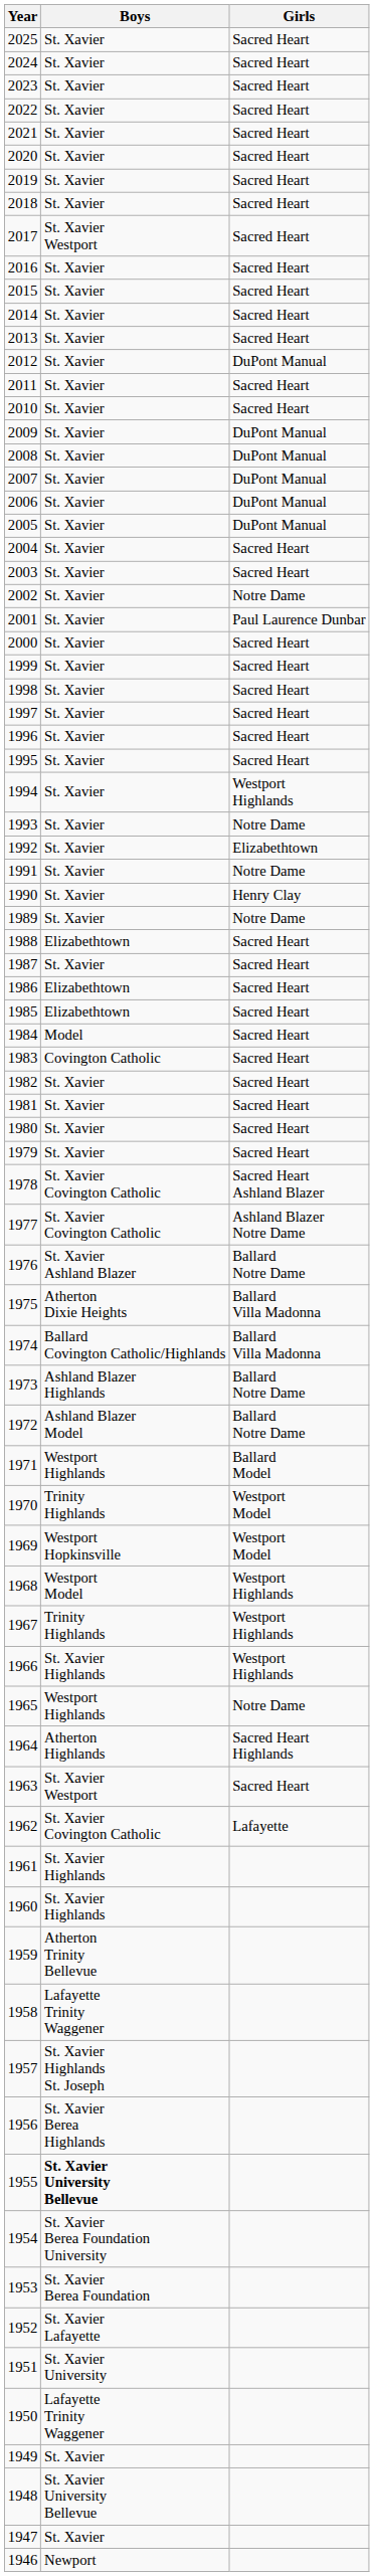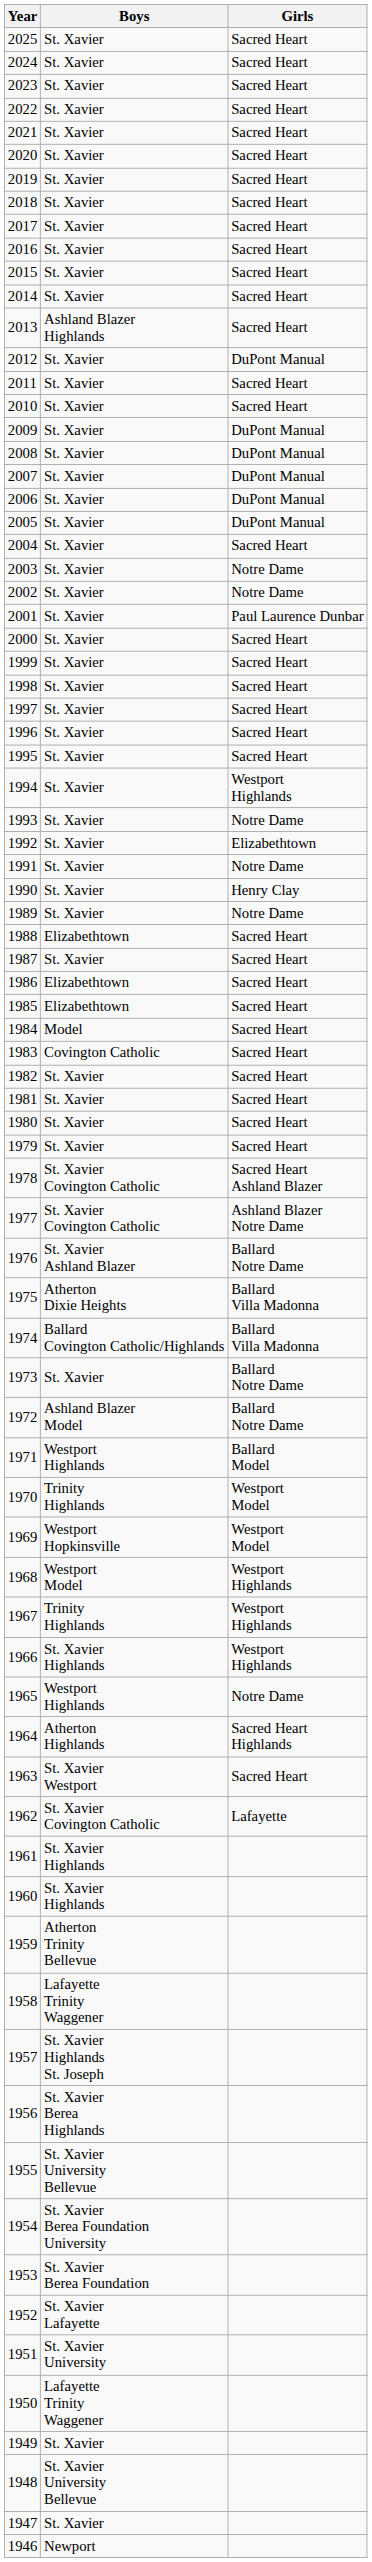 <table class="wikitable">
 <tr>
 <th>Year</th>
 <th>Boys</th>
 <th>Girls</th>
 </tr>
 <tr>
 <td>2025</td>
 <td>St. Xavier</td>
 <td>Sacred Heart</td>
 </tr>
 <tr>
 <td>2024</td>
 <td>St. Xavier</td>
 <td>Sacred Heart</td>
 </tr>
 <tr>
 <td>2023</td>
 <td>St. Xavier</td>
 <td>Sacred Heart</td>
 </tr>
 <tr>
 <td>2022</td>
 <td>St. Xavier</td>
 <td>Sacred Heart</td>
 </tr>
 <tr>
 <td>2021</td>
 <td>St. Xavier</td>
 <td>Sacred Heart</td>
 </tr>
 <tr>
 <td>2020</td>
 <td>St. Xavier</td>
 <td>Sacred Heart</td>
 </tr>
 <tr>
 <td>2019</td>
 <td>St. Xavier</td>
 <td>Sacred Heart</td>
 </tr>
 <tr>
 <td>2018</td>
 <td>St. Xavier</td>
 <td>Sacred Heart</td>
 </tr>
 <tr>
 <td>2017</td>
-<td>St. Xavier <br>Westport</td>
+<td>St. Xavier</td>
 <td>Sacred Heart</td>
 </tr>
 <tr>
 <td>2016</td>
 <td>St. Xavier</td>
 <td>Sacred Heart</td>
 </tr>
 <tr>
 <td>2015</td>
 <td>St. Xavier</td>
 <td>Sacred Heart</td>
 </tr>
 <tr>
 <td>2014</td>
 <td>St. Xavier</td>
 <td>Sacred Heart</td>
 </tr>
 <tr>
 <td>2013</td>
-<td>St. Xavier</td>
+<td>Ashland Blazer <br>Highlands</td>
 <td>Sacred Heart</td>
 </tr>
 <tr>
 <td>2012</td>
 <td>St. Xavier</td>
 <td>DuPont Manual</td>
 </tr>
 <tr>
 <td>2011</td>
 <td>St. Xavier</td>
 <td>Sacred Heart</td>
 </tr>
 <tr>
 <td>2010</td>
 <td>St. Xavier</td>
 <td>Sacred Heart</td>
 </tr>
 <tr>
 <td>2009</td>
 <td>St. Xavier</td>
 <td>DuPont Manual</td>
 </tr>
 <tr>
 <td>2008</td>
 <td>St. Xavier</td>
 <td>DuPont Manual</td>
 </tr>
 <tr>
 <td>2007</td>
 <td>St. Xavier</td>
 <td>DuPont Manual</td>
 </tr>
 <tr>
 <td>2006</td>
 <td>St. Xavier</td>
 <td>DuPont Manual</td>
 </tr>
 <tr>
 <td>2005</td>
 <td>St. Xavier</td>
 <td>DuPont Manual</td>
 </tr>
 <tr>
 <td>2004</td>
 <td>St. Xavier</td>
 <td>Sacred Heart</td>
 </tr>
 <tr>
 <td>2003</td>
 <td>St. Xavier</td>
-<td>Sacred Heart</td>
+<td>Notre Dame</td>
 </tr>
 <tr>
 <td>2002</td>
 <td>St. Xavier</td>
 <td>Notre Dame</td>
 </tr>
 <tr>
 <td>2001</td>
 <td>St. Xavier</td>
 <td>Paul Laurence Dunbar</td>
 </tr>
 <tr>
 <td>2000</td>
 <td>St. Xavier</td>
 <td>Sacred Heart</td>
 </tr>
 <tr>
 <td>1999</td>
 <td>St. Xavier</td>
 <td>Sacred Heart</td>
 </tr>
 <tr>
 <td>1998</td>
 <td>St. Xavier</td>
 <td>Sacred Heart</td>
 </tr>
 <tr>
 <td>1997</td>
 <td>St. Xavier</td>
 <td>Sacred Heart</td>
 </tr>
 <tr>
 <td>1996</td>
 <td>St. Xavier</td>
 <td>Sacred Heart</td>
 </tr>
 <tr>
 <td>1995</td>
 <td>St. Xavier</td>
 <td>Sacred Heart</td>
 </tr>
 <tr>
 <td>1994</td>
 <td>St. Xavier</td>
 <td>Westport <br>Highlands</td>
 </tr>
 <tr>
 <td>1993</td>
 <td>St. Xavier</td>
 <td>Notre Dame</td>
 </tr>
 <tr>
 <td>1992</td>
 <td>St. Xavier</td>
 <td>Elizabethtown</td>
 </tr>
 <tr>
 <td>1991</td>
 <td>St. Xavier</td>
 <td>Notre Dame</td>
 </tr>
 <tr>
 <td>1990</td>
 <td>St. Xavier</td>
 <td>Henry Clay</td>
 </tr>
 <tr>
 <td>1989</td>
 <td>St. Xavier</td>
 <td>Notre Dame</td>
 </tr>
 <tr>
 <td>1988</td>
 <td>Elizabethtown</td>
 <td>Sacred Heart</td>
 </tr>
 <tr>
 <td>1987</td>
 <td>St. Xavier</td>
 <td>Sacred Heart</td>
 </tr>
 <tr>
 <td>1986</td>
 <td>Elizabethtown</td>
 <td>Sacred Heart</td>
 </tr>
 <tr>
 <td>1985</td>
 <td>Elizabethtown</td>
 <td>Sacred Heart</td>
 </tr>
 <tr>
 <td>1984</td>
 <td>Model</td>
 <td>Sacred Heart</td>
 </tr>
 <tr>
 <td>1983</td>
 <td>Covington Catholic</td>
 <td>Sacred Heart</td>
 </tr>
 <tr>
 <td>1982</td>
 <td>St. Xavier</td>
 <td>Sacred Heart</td>
 </tr>
 <tr>
 <td>1981</td>
 <td>St. Xavier</td>
 <td>Sacred Heart</td>
 </tr>
 <tr>
 <td>1980</td>
 <td>St. Xavier</td>
 <td>Sacred Heart</td>
 </tr>
 <tr>
 <td>1979</td>
 <td>St. Xavier</td>
 <td>Sacred Heart</td>
 </tr>
 <tr>
 <td>1978</td>
 <td>St. Xavier <br>Covington Catholic</td>
 <td>Sacred Heart <br>Ashland Blazer</td>
 </tr>
 <tr>
 <td>1977</td>
 <td>St. Xavier <br>Covington Catholic</td>
 <td>Ashland Blazer <br>Notre Dame</td>
 </tr>
 <tr>
 <td>1976</td>
 <td>St. Xavier <br>Ashland Blazer</td>
 <td>Ballard <br>Notre Dame</td>
 </tr>
 <tr>
 <td>1975</td>
 <td>Atherton <br>Dixie Heights</td>
 <td>Ballard <br>Villa Madonna</td>
 </tr>
 <tr>
 <td>1974</td>
 <td>Ballard <br>Covington Catholic/Highlands</td>
 <td>Ballard <br>Villa Madonna</td>
 </tr>
 <tr>
 <td>1973</td>
-<td>Ashland Blazer <br>Highlands</td>
+<td>St. Xavier</td>
 <td>Ballard <br>Notre Dame</td>
 </tr>
 <tr>
 <td>1972</td>
 <td>Ashland Blazer <br>Model</td>
 <td>Ballard <br>Notre Dame</td>
 </tr>
 <tr>
 <td>1971</td>
 <td>Westport <br>Highlands</td>
 <td>Ballard <br>Model</td>
 </tr>
 <tr>
 <td>1970</td>
 <td>Trinity <br>Highlands</td>
 <td>Westport <br>Model</td>
 </tr>
 <tr>
 <td>1969</td>
 <td>Westport <br>Hopkinsville</td>
 <td>Westport <br>Model</td>
 </tr>
 <tr>
 <td>1968</td>
 <td>Westport <br>Model</td>
 <td>Westport <br>Highlands</td>
 </tr>
 <tr>
 <td>1967</td>
 <td>Trinity <br>Highlands</td>
 <td>Westport <br>Highlands</td>
 </tr>
 <tr>
 <td>1966</td>
 <td>St. Xavier <br>Highlands</td>
 <td>Westport <br>Highlands</td>
 </tr>
 <tr>
 <td>1965</td>
 <td>Westport <br>Highlands</td>
 <td>Notre Dame</td>
 </tr>
 <tr>
 <td>1964</td>
 <td>Atherton <br>Highlands</td>
 <td>Sacred Heart <br>Highlands</td>
 </tr>
 <tr>
 <td>1963</td>
 <td>St. Xavier <br>Westport</td>
 <td>Sacred Heart</td>
 </tr>
 <tr>
 <td>1962</td>
 <td>St. Xavier <br>Covington Catholic</td>
 <td>Lafayette</td>
 </tr>
 <tr>
 <td>1961</td>
 <td>St. Xavier <br>Highlands</td>
 <td></td>
 </tr>
 <tr>
 <td>1960</td>
 <td>St. Xavier <br>Highlands</td>
 <td></td>
 </tr>
 <tr>
 <td>1959</td>
 <td>Atherton <br>Trinity <br>Bellevue</td>
 <td></td>
 </tr>
 <tr>
 <td>1958</td>
 <td>Lafayette <br>Trinity <br>Waggener</td>
 <td></td>
 </tr>
 <tr>
 <td>1957</td>
 <td>St. Xavier <br>Highlands <br>St. Joseph</td>
 <td></td>
 </tr>
 <tr>
 <td>1956</td>
 <td>St. Xavier <br>Berea <br>Highlands</td>
 <td></td>
 </tr>
 <tr>
 <td>1955</td>
-<td><strong>St. Xavier <br>University <br>Bellevue</strong></td>
+<td>St. Xavier <br>University <br>Bellevue</td>
 <td></td>
 </tr>
 <tr>
 <td>1954</td>
 <td>St. Xavier <br>Berea Foundation <br>University</td>
 <td></td>
 </tr>
 <tr>
 <td>1953</td>
 <td>St. Xavier <br>Berea Foundation</td>
 <td></td>
 </tr>
 <tr>
 <td>1952</td>
 <td>St. Xavier <br>Lafayette</td>
 <td></td>
 </tr>
 <tr>
 <td>1951</td>
 <td>St. Xavier <br>University</td>
 <td></td>
 </tr>
 <tr>
 <td>1950</td>
 <td>Lafayette <br>Trinity <br>Waggener</td>
 <td></td>
 </tr>
 <tr>
 <td>1949</td>
 <td>St. Xavier</td>
 <td></td>
 </tr>
 <tr>
 <td>1948</td>
 <td>St. Xavier <br>University <br>Bellevue</td>
 <td></td>
 </tr>
 <tr>
 <td>1947</td>
 <td>St. Xavier</td>
 <td></td>
 </tr>
 <tr>
 <td>1946</td>
 <td>Newport</td>
 <td></td>
 </tr>
 </table>
